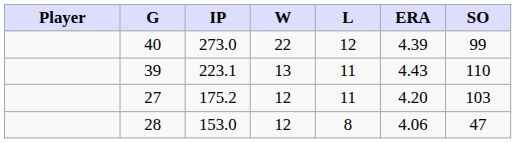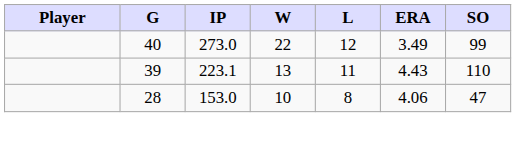 <table class="wikitable sortable">
 <tr>
 <th style="background:#ddf; width:16%;">Player</th>
 <th style="background:#ddf; width:9%;">G</th>
 <th style="background:#ddf; width:9%;">IP</th>
 <th style="background:#ddf; width:9%;">W</th>
 <th style="background:#ddf; width:9%;">L</th>
 <th style="background:#ddf; width:9%;">ERA</th>
 <th style="background:#ddf; width:9%;">SO</th>
 </tr>
 <tr style="text-align:center;">
 <td></td>
 <td>40</td>
 <td>273.0</td>
 <td>22</td>
 <td>12</td>
-<td>4.39</td>
+<td>3.49</td>
 <td>99</td>
 </tr>
 <tr style="text-align:center;">
 <td></td>
 <td>39</td>
 <td>223.1</td>
 <td>13</td>
 <td>11</td>
 <td>4.43</td>
 <td>110</td>
 </tr>
 <tr style="text-align:center;">
 <td></td>
-<td>27</td>
-<td>175.2</td>
-<td>12</td>
-<td>11</td>
-<td>4.20</td>
-<td>103</td>
-</tr>
-<tr style="text-align:center;">
-<td></td>
 <td>28</td>
 <td>153.0</td>
-<td>12</td>
+<td>10</td>
 <td>8</td>
 <td>4.06</td>
 <td>47</td>
 </tr>
 </table>
